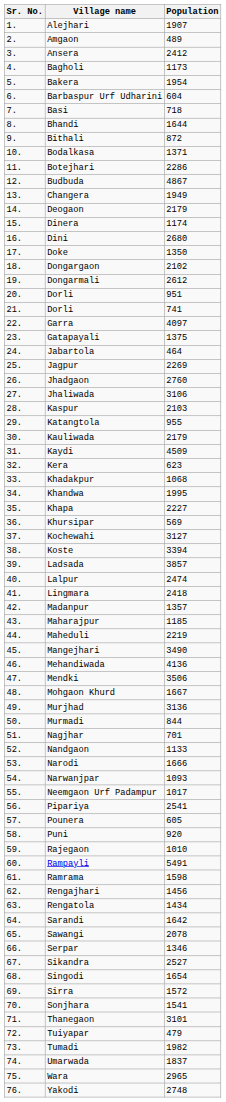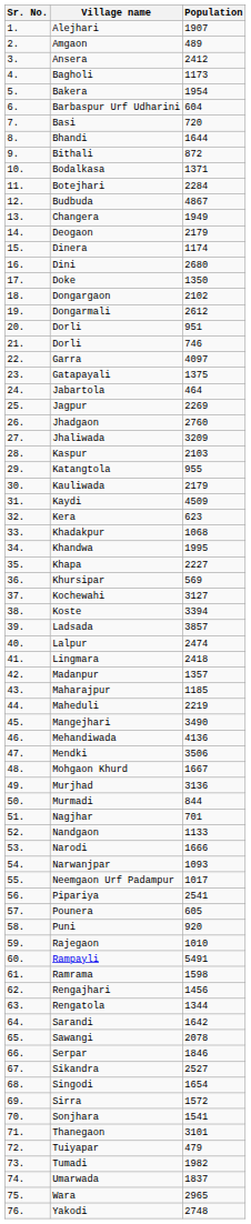 <table class="wikitable sortable mw-collapsible">
 <tr>
 <th>Sr. No.</th>
 <th>Village name</th>
 <th>Population</th>
 </tr>
 <tr>
 <td>1.</td>
 <td>Alejhari</td>
 <td>1907</td>
 </tr>
 <tr>
 <td>2.</td>
 <td>Amgaon</td>
 <td>489</td>
 </tr>
 <tr>
 <td>3.</td>
 <td>Ansera</td>
 <td>2412</td>
 </tr>
 <tr>
 <td>4.</td>
 <td>Bagholi</td>
 <td>1173</td>
 </tr>
 <tr>
 <td>5.</td>
 <td>Bakera</td>
 <td>1954</td>
 </tr>
 <tr>
 <td>6.</td>
 <td>Barbaspur Urf Udharini</td>
 <td>604</td>
 </tr>
 <tr>
 <td>7.</td>
 <td>Basi</td>
-<td>718</td>
+<td>720</td>
 </tr>
 <tr>
 <td>8.</td>
 <td>Bhandi</td>
 <td>1644</td>
 </tr>
 <tr>
 <td>9.</td>
 <td>Bithali</td>
 <td>872</td>
 </tr>
 <tr>
 <td>10.</td>
 <td>Bodalkasa</td>
 <td>1371</td>
 </tr>
 <tr>
 <td>11.</td>
 <td>Botejhari</td>
-<td>2286</td>
+<td>2284</td>
 </tr>
 <tr>
 <td>12.</td>
 <td>Budbuda</td>
 <td>4867</td>
 </tr>
 <tr>
 <td>13.</td>
 <td>Changera</td>
 <td>1949</td>
 </tr>
 <tr>
 <td>14.</td>
 <td>Deogaon</td>
 <td>2179</td>
 </tr>
 <tr>
 <td>15.</td>
 <td>Dinera</td>
 <td>1174</td>
 </tr>
 <tr>
 <td>16.</td>
 <td>Dini</td>
 <td>2680</td>
 </tr>
 <tr>
 <td>17.</td>
 <td>Doke</td>
 <td>1350</td>
 </tr>
 <tr>
 <td>18.</td>
 <td>Dongargaon</td>
 <td>2102</td>
 </tr>
 <tr>
 <td>19.</td>
 <td>Dongarmali</td>
 <td>2612</td>
 </tr>
 <tr>
 <td>20.</td>
 <td>Dorli</td>
 <td>951</td>
 </tr>
 <tr>
 <td>21.</td>
 <td>Dorli</td>
-<td>741</td>
+<td>746</td>
 </tr>
 <tr>
 <td>22.</td>
 <td>Garra</td>
 <td>4097</td>
 </tr>
 <tr>
 <td>23.</td>
 <td>Gatapayali</td>
 <td>1375</td>
 </tr>
 <tr>
 <td>24.</td>
 <td>Jabartola</td>
 <td>464</td>
 </tr>
 <tr>
 <td>25.</td>
 <td>Jagpur</td>
 <td>2269</td>
 </tr>
 <tr>
 <td>26.</td>
 <td>Jhadgaon</td>
 <td>2760</td>
 </tr>
 <tr>
 <td>27.</td>
 <td>Jhaliwada</td>
-<td>3106</td>
+<td>3209</td>
 </tr>
 <tr>
 <td>28.</td>
 <td>Kaspur</td>
 <td>2103</td>
 </tr>
 <tr>
 <td>29.</td>
 <td>Katangtola</td>
 <td>955</td>
 </tr>
 <tr>
 <td>30.</td>
 <td>Kauliwada</td>
 <td>2179</td>
 </tr>
 <tr>
 <td>31.</td>
 <td>Kaydi</td>
 <td>4509</td>
 </tr>
 <tr>
 <td>32.</td>
 <td>Kera</td>
 <td>623</td>
 </tr>
 <tr>
 <td>33.</td>
 <td>Khadakpur</td>
 <td>1068</td>
 </tr>
 <tr>
 <td>34.</td>
 <td>Khandwa</td>
 <td>1995</td>
 </tr>
 <tr>
 <td>35.</td>
 <td>Khapa</td>
 <td>2227</td>
 </tr>
 <tr>
 <td>36.</td>
 <td>Khursipar</td>
 <td>569</td>
 </tr>
 <tr>
 <td>37.</td>
 <td>Kochewahi</td>
 <td>3127</td>
 </tr>
 <tr>
 <td>38.</td>
 <td>Koste</td>
 <td>3394</td>
 </tr>
 <tr>
 <td>39.</td>
 <td>Ladsada</td>
 <td>3857</td>
 </tr>
 <tr>
 <td>40.</td>
 <td>Lalpur</td>
 <td>2474</td>
 </tr>
 <tr>
 <td>41.</td>
 <td>Lingmara</td>
 <td>2418</td>
 </tr>
 <tr>
 <td>42.</td>
 <td>Madanpur</td>
 <td>1357</td>
 </tr>
 <tr>
 <td>43.</td>
 <td>Maharajpur</td>
 <td>1185</td>
 </tr>
 <tr>
 <td>44.</td>
 <td>Maheduli</td>
 <td>2219</td>
 </tr>
 <tr>
 <td>45.</td>
 <td>Mangejhari</td>
 <td>3490</td>
 </tr>
 <tr>
 <td>46.</td>
 <td>Mehandiwada</td>
 <td>4136</td>
 </tr>
 <tr>
 <td>47.</td>
 <td>Mendki</td>
 <td>3506</td>
 </tr>
 <tr>
 <td>48.</td>
 <td>Mohgaon Khurd</td>
 <td>1667</td>
 </tr>
 <tr>
 <td>49.</td>
 <td>Murjhad</td>
 <td>3136</td>
 </tr>
 <tr>
 <td>50.</td>
 <td>Murmadi</td>
 <td>844</td>
 </tr>
 <tr>
 <td>51.</td>
 <td>Nagjhar</td>
 <td>701</td>
 </tr>
 <tr>
 <td>52.</td>
 <td>Nandgaon</td>
 <td>1133</td>
 </tr>
 <tr>
 <td>53.</td>
 <td>Narodi</td>
 <td>1666</td>
 </tr>
 <tr>
 <td>54.</td>
 <td>Narwanjpar</td>
 <td>1093</td>
 </tr>
 <tr>
 <td>55.</td>
 <td>Neemgaon Urf Padampur</td>
 <td>1017</td>
 </tr>
 <tr>
 <td>56.</td>
 <td>Pipariya</td>
 <td>2541</td>
 </tr>
 <tr>
 <td>57.</td>
 <td>Pounera</td>
 <td>605</td>
 </tr>
 <tr>
 <td>58.</td>
 <td>Puni</td>
 <td>920</td>
 </tr>
 <tr>
 <td>59.</td>
 <td>Rajegaon</td>
 <td>1010</td>
 </tr>
 <tr>
 <td>60.</td>
 <td><a href='#'>Rampayli</a></td>
 <td>5491</td>
 </tr>
 <tr>
 <td>61.</td>
 <td>Ramrama</td>
 <td>1598</td>
 </tr>
 <tr>
 <td>62.</td>
 <td>Rengajhari</td>
 <td>1456</td>
 </tr>
 <tr>
 <td>63.</td>
 <td>Rengatola</td>
-<td>1434</td>
+<td>1344</td>
 </tr>
 <tr>
 <td>64.</td>
 <td>Sarandi</td>
 <td>1642</td>
 </tr>
 <tr>
 <td>65.</td>
 <td>Sawangi</td>
 <td>2078</td>
 </tr>
 <tr>
 <td>66.</td>
 <td>Serpar</td>
-<td>1346</td>
+<td>1846</td>
 </tr>
 <tr>
 <td>67.</td>
 <td>Sikandra</td>
 <td>2527</td>
 </tr>
 <tr>
 <td>68.</td>
 <td>Singodi</td>
 <td>1654</td>
 </tr>
 <tr>
 <td>69.</td>
 <td>Sirra</td>
 <td>1572</td>
 </tr>
 <tr>
 <td>70.</td>
 <td>Sonjhara</td>
 <td>1541</td>
 </tr>
 <tr>
 <td>71.</td>
 <td>Thanegaon</td>
 <td>3101</td>
 </tr>
 <tr>
 <td>72.</td>
 <td>Tuiyapar</td>
 <td>479</td>
 </tr>
 <tr>
 <td>73.</td>
 <td>Tumadi</td>
 <td>1982</td>
 </tr>
 <tr>
 <td>74.</td>
 <td>Umarwada</td>
 <td>1837</td>
 </tr>
 <tr>
 <td>75.</td>
 <td>Wara</td>
 <td>2965</td>
 </tr>
 <tr>
 <td>76.</td>
 <td>Yakodi</td>
 <td>2748</td>
 </tr>
 </table>
